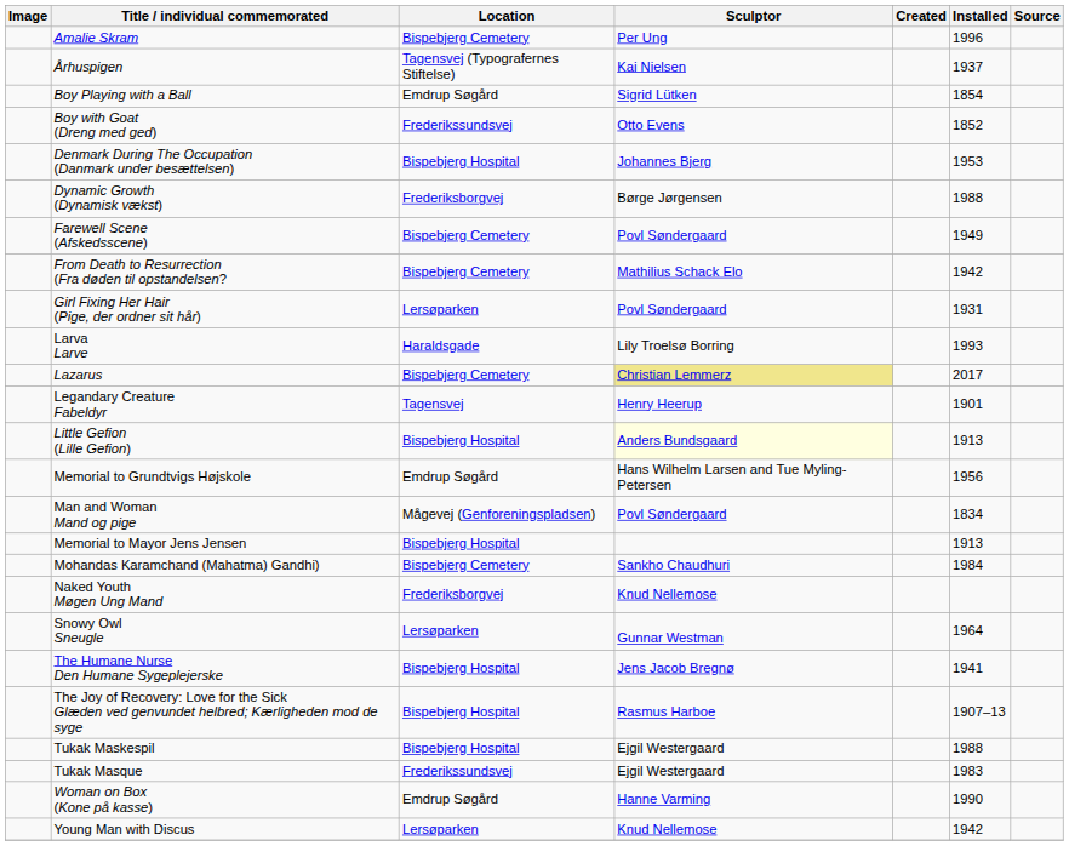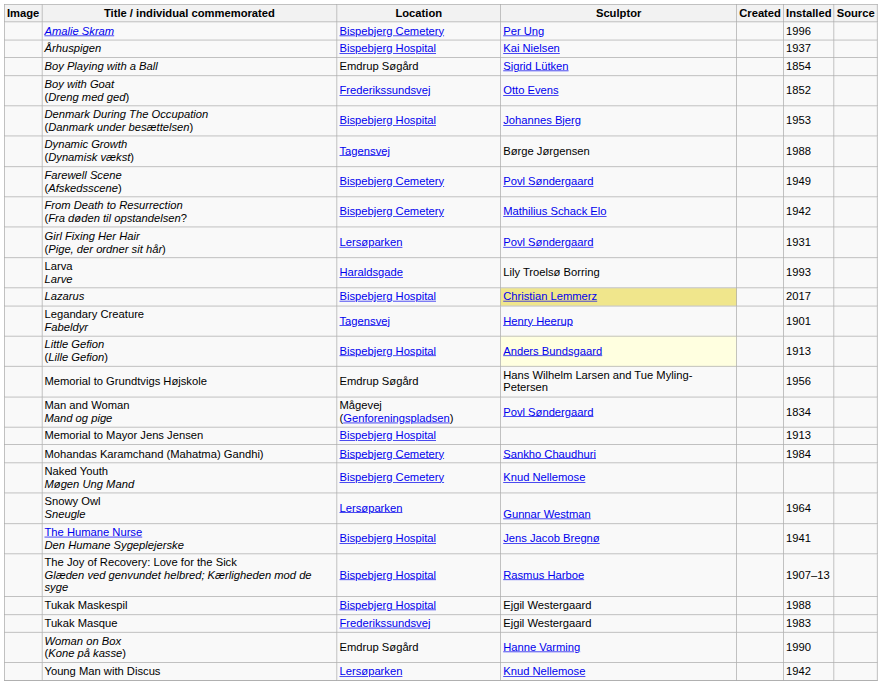 <table class="wikitable sortable">
 <tr>
 <th>Image</th>
 <th>Title / individual commemorated</th>
 <th>Location</th>
 <th>Sculptor</th>
 <th>Created</th>
 <th>Installed</th>
 <th>Source</th>
 </tr>
 <tr>
 <td></td>
 <td><em><a href='#'>Amalie Skram</a></em></td>
 <td><a href='#'>Bispebjerg Cemetery</a> <br> </td>
 <td><a href='#'>Per Ung</a></td>
 <td></td>
 <td>1996</td>
 <td></td>
 </tr>
 <tr>
 <td></td>
 <td><em>Århuspigen</em></td>
-<td><a href='#'>Tagensvej</a> (Typografernes Stiftelse) <br></td>
+<td><a href='#'>Bispebjerg Hospital</a></td>
 <td><a href='#'>Kai Nielsen</a></td>
 <td></td>
 <td>1937</td>
 <td></td>
 </tr>
 <tr>
 <td></td>
 <td><em>Boy Playing with a Ball</em></td>
 <td>Emdrup Søgård</td>
 <td><a href='#'>Sigrid Lütken</a></td>
 <td></td>
 <td>1854</td>
 <td></td>
 </tr>
 <tr>
 <td></td>
 <td><em>Boy with Goat</em> <br> (<em>Dreng med ged</em>)</td>
 <td><a href='#'>Frederikssundsvej</a></td>
 <td><a href='#'>Otto Evens</a></td>
 <td></td>
 <td>1852</td>
 <td></td>
 </tr>
 <tr>
 <td></td>
 <td><em>Denmark During The Occupation</em> <br> (<em>Danmark under besættelsen</em>)</td>
 <td><a href='#'>Bispebjerg Hospital</a> <br> </td>
 <td><a href='#'>Johannes Bjerg</a></td>
 <td></td>
 <td>1953</td>
 <td></td>
 </tr>
 <tr>
 <td></td>
 <td><em>Dynamic Growth</em> <br> (<em>Dynamisk vækst</em>)</td>
-<td><a href='#'>Frederiksborgvej</a></td>
+<td><a href='#'>Tagensvej</a></td>
 <td>Børge Jørgensen</td>
 <td></td>
 <td>1988</td>
 <td></td>
 </tr>
 <tr>
 <td></td>
 <td><em>Farewell Scene</em> <br> (<em>Afskedsscene</em>)</td>
 <td><a href='#'>Bispebjerg Cemetery</a></td>
 <td><a href='#'>Povl Søndergaard</a></td>
 <td></td>
 <td>1949</td>
 <td></td>
 </tr>
 <tr>
 <td></td>
 <td><em>From Death to Resurrection</em> <br> (<em>Fra døden til opstandelsen</em>?</td>
 <td><a href='#'>Bispebjerg Cemetery</a></td>
 <td><a href='#'>Mathilius Schack Elo</a></td>
 <td></td>
 <td>1942</td>
 <td></td>
 </tr>
 <tr>
 <td></td>
 <td><em>Girl Fixing Her Hair</em> <br> (<em>Pige, der ordner sit hår</em>)</td>
 <td><a href='#'>Lersøparken</a></td>
 <td><a href='#'>Povl Søndergaard</a></td>
 <td></td>
 <td>1931</td>
 <td></td>
 </tr>
 <tr>
 <td></td>
 <td>Larva<br> <em>Larve</em></td>
 <td><a href='#'>Haraldsgade</a></td>
 <td>Lily Troelsø Borring</td>
 <td></td>
 <td>1993</td>
 <td></td>
 </tr>
 <tr>
 <td></td>
 <td><em>Lazarus</em></td>
-<td><a href='#'>Bispebjerg Cemetery</a></td>
+<td><a href='#'>Bispebjerg Hospital</a> <br> </td>
 <td style="background: khaki;"><a href='#'>Christian Lemmerz</a></td>
 <td></td>
 <td>2017</td>
 <td></td>
 </tr>
 <tr>
 <td></td>
 <td>Legandary Creature <br> <em>Fabeldyr</em></td>
 <td><a href='#'>Tagensvej</a></td>
 <td><a href='#'>Henry Heerup</a></td>
 <td></td>
 <td>1901</td>
 <td></td>
 </tr>
 <tr>
 <td></td>
 <td><em>Little Gefion</em> <br> (<em>Lille Gefion</em>)</td>
 <td><a href='#'>Bispebjerg Hospital</a> <br> </td>
 <td style="background: lightyellow;"><a href='#'>Anders Bundsgaard</a></td>
 <td></td>
 <td>1913</td>
 <td></td>
 </tr>
 <tr>
 <td></td>
 <td>Memorial to Grundtvigs Højskole</td>
 <td>Emdrup Søgård</td>
 <td>Hans Wilhelm Larsen and Tue Myling-Petersen</td>
 <td></td>
 <td>1956</td>
 <td></td>
 </tr>
 <tr>
 <td></td>
 <td>Man and Woman<br><em>Mand og pige</em></td>
 <td>Mågevej (<a href='#'>Genforeningspladsen</a>)</td>
 <td><a href='#'>Povl Søndergaard</a></td>
 <td></td>
 <td>1834</td>
 <td></td>
 </tr>
 <tr>
 <td></td>
 <td>Memorial to Mayor Jens Jensen</td>
 <td><a href='#'>Bispebjerg Hospital</a></td>
 <td></td>
 <td></td>
 <td>1913</td>
 <td></td>
 </tr>
 <tr>
 <td></td>
 <td>Mohandas Karamchand (Mahatma) Gandhi)</td>
 <td><a href='#'>Bispebjerg Cemetery</a></td>
 <td><a href='#'>Sankho Chaudhuri</a></td>
 <td></td>
 <td>1984</td>
 <td></td>
 </tr>
 <tr>
 <td></td>
 <td>Naked Youth <br> <em>Møgen Ung Mand</em></td>
-<td><a href='#'>Frederiksborgvej</a></td>
+<td><a href='#'>Bispebjerg Cemetery</a></td>
 <td><a href='#'>Knud Nellemose</a></td>
 <td></td>
 <td></td>
 <td></td>
 </tr>
 <tr>
 <td></td>
 <td>Snowy Owl <br> <em>Sneugle</em></td>
 <td><a href='#'>Lersøparken</a></td>
 <td><br><a href='#'>Gunnar Westman</a></td>
 <td></td>
 <td>1964</td>
 <td></td>
 </tr>
 <tr>
 <td></td>
 <td><a href='#'>The Humane Nurse</a> <br> <em>Den Humane Sygeplejerske</em></td>
 <td><a href='#'>Bispebjerg Hospital</a></td>
 <td><a href='#'>Jens Jacob Bregnø</a></td>
 <td></td>
 <td>1941</td>
 <td></td>
 </tr>
 <tr>
 <td></td>
 <td>The Joy of Recovery: Love for the Sick <br> <em>Glæden ved genvundet helbred; Kærligheden mod de syge</em></td>
 <td><a href='#'>Bispebjerg Hospital</a></td>
 <td><a href='#'>Rasmus Harboe</a></td>
 <td></td>
 <td>1907–13</td>
 <td></td>
 </tr>
 <tr>
 <td></td>
 <td>Tukak Maskespil</td>
 <td><a href='#'>Bispebjerg Hospital</a></td>
 <td>Ejgil Westergaard</td>
 <td></td>
 <td>1988</td>
 <td></td>
 </tr>
 <tr>
 <td></td>
 <td>Tukak Masque</td>
 <td><a href='#'>Frederikssundsvej</a></td>
 <td>Ejgil Westergaard</td>
 <td></td>
 <td>1983</td>
 <td></td>
 </tr>
 <tr>
 <td></td>
 <td><em>Woman on Box</em> <br> (<em>Kone på kasse</em>)</td>
 <td>Emdrup Søgård</td>
 <td><a href='#'>Hanne Varming</a></td>
 <td></td>
 <td>1990</td>
 <td></td>
 </tr>
 <tr>
 <td></td>
 <td>Young Man with Discus</td>
 <td><a href='#'>Lersøparken</a></td>
 <td><a href='#'>Knud Nellemose</a></td>
 <td></td>
 <td>1942</td>
 <td></td>
 </tr>
 <tr>
 </tr>
 </table>
